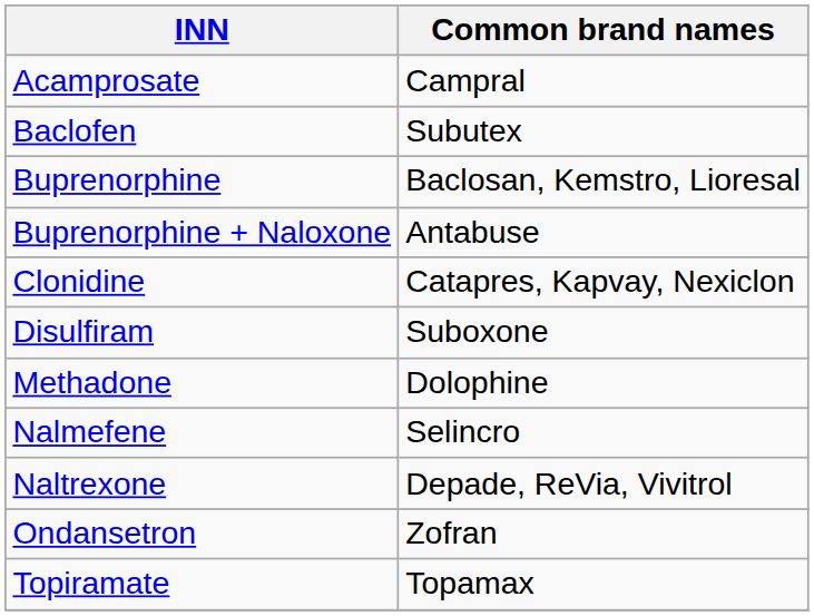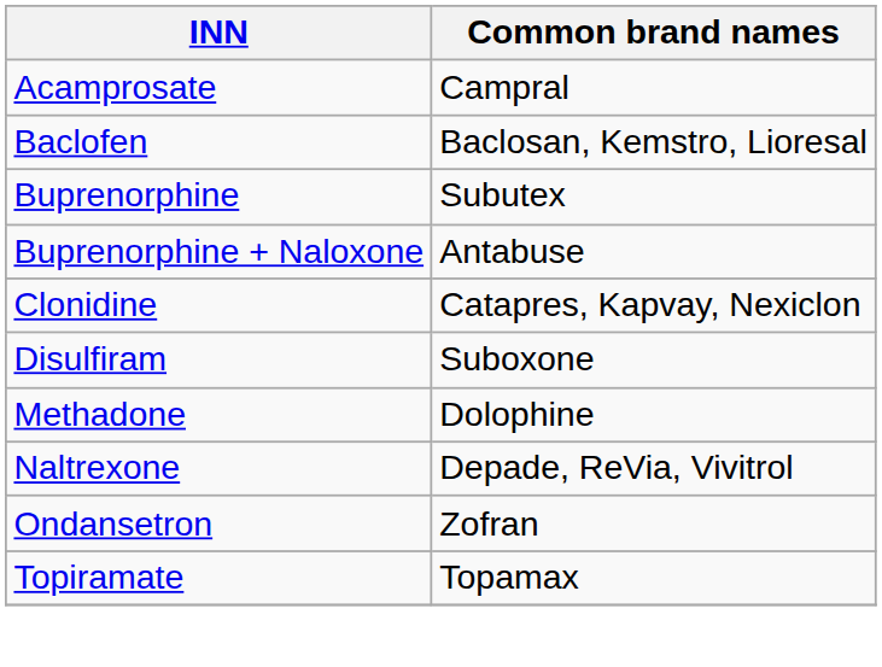 <table class="wikitable">
 <tr>
 <th><a href='#'>INN</a></th>
 <th>Common brand names</th>
 </tr>
 <tr>
 <td><a href='#'>Acamprosate</a></td>
 <td>Campral</td>
 </tr>
 <tr>
 <td><a href='#'>Baclofen</a></td>
-<td>Subutex</td>
+<td>Baclosan, Kemstro, Lioresal</td>
 </tr>
 <tr>
 <td><a href='#'>Buprenorphine</a></td>
-<td>Baclosan, Kemstro, Lioresal</td>
+<td>Subutex</td>
 </tr>
 <tr>
 <td><a href='#'>Buprenorphine + Naloxone</a></td>
 <td>Antabuse</td>
 </tr>
 <tr>
 <td><a href='#'>Clonidine</a></td>
 <td>Catapres, Kapvay, Nexiclon</td>
 </tr>
 <tr>
 <td><a href='#'>Disulfiram</a></td>
 <td>Suboxone</td>
 </tr>
 <tr>
 <td><a href='#'>Methadone</a></td>
 <td>Dolophine</td>
 </tr>
 <tr>
-<td><a href='#'>Nalmefene</a></td>
-<td>Selincro</td>
-</tr>
-<tr>
 <td><a href='#'>Naltrexone</a></td>
 <td>Depade, ReVia, Vivitrol</td>
 </tr>
 <tr>
 <td><a href='#'>Ondansetron</a></td>
 <td>Zofran</td>
 </tr>
 <tr>
 <td><a href='#'>Topiramate</a></td>
 <td>Topamax</td>
 </tr>
 <tr>
 </tr>
 </table>
